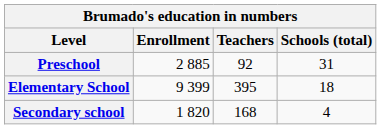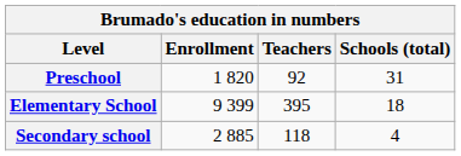 <table class=wikitable style="float:center; margin:1em; border-collapse:border; text-align:center;">
 <tr>
 <th colspan=7>Brumado's education in numbers</th>
 </tr>
 <tr>
 <th><strong>Level</strong></th>
 <th><strong>Enrollment</strong></th>
 <th><strong>Teachers</strong></th>
 <th><strong>Schools (total)</strong></th>
 </tr>
 <tr>
 <th><a href='#'>Preschool</a></th>
-<td style="text-align:right;">2 885</td>
+<td style="text-align:right;">1 820</td>
 <td>92</td>
 <td>31</td>
 </tr>
 <tr>
 <th><a href='#'>Elementary School</a></th>
 <td style="text-align:right;">9 399</td>
 <td>395</td>
 <td>18</td>
 </tr>
 <tr>
 <th><a href='#'>Secondary school</a></th>
-<td style="text-align:right;">1 820</td>
-<td>168</td>
+<td style="text-align:right;">2 885</td>
+<td>118</td>
 <td>4</td>
 </tr>
 </table>
